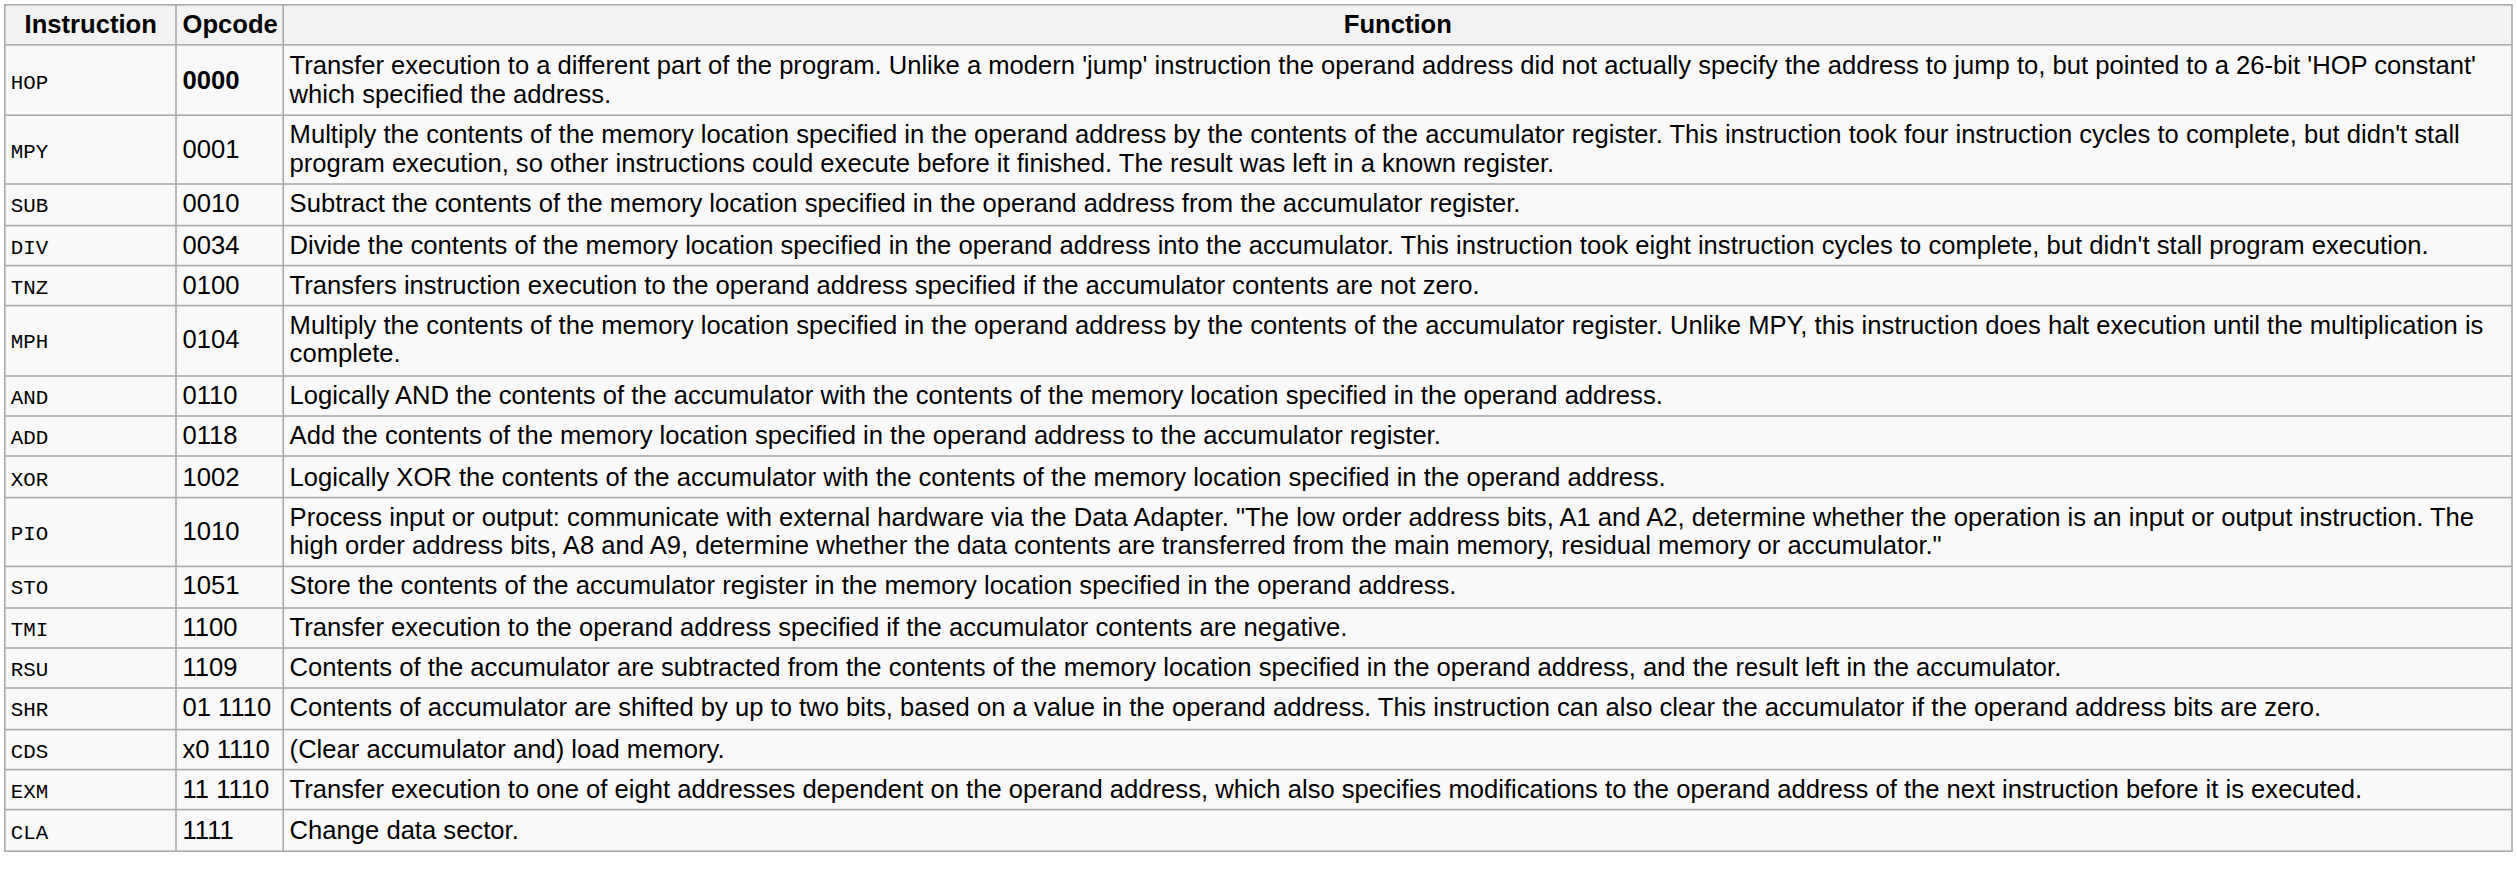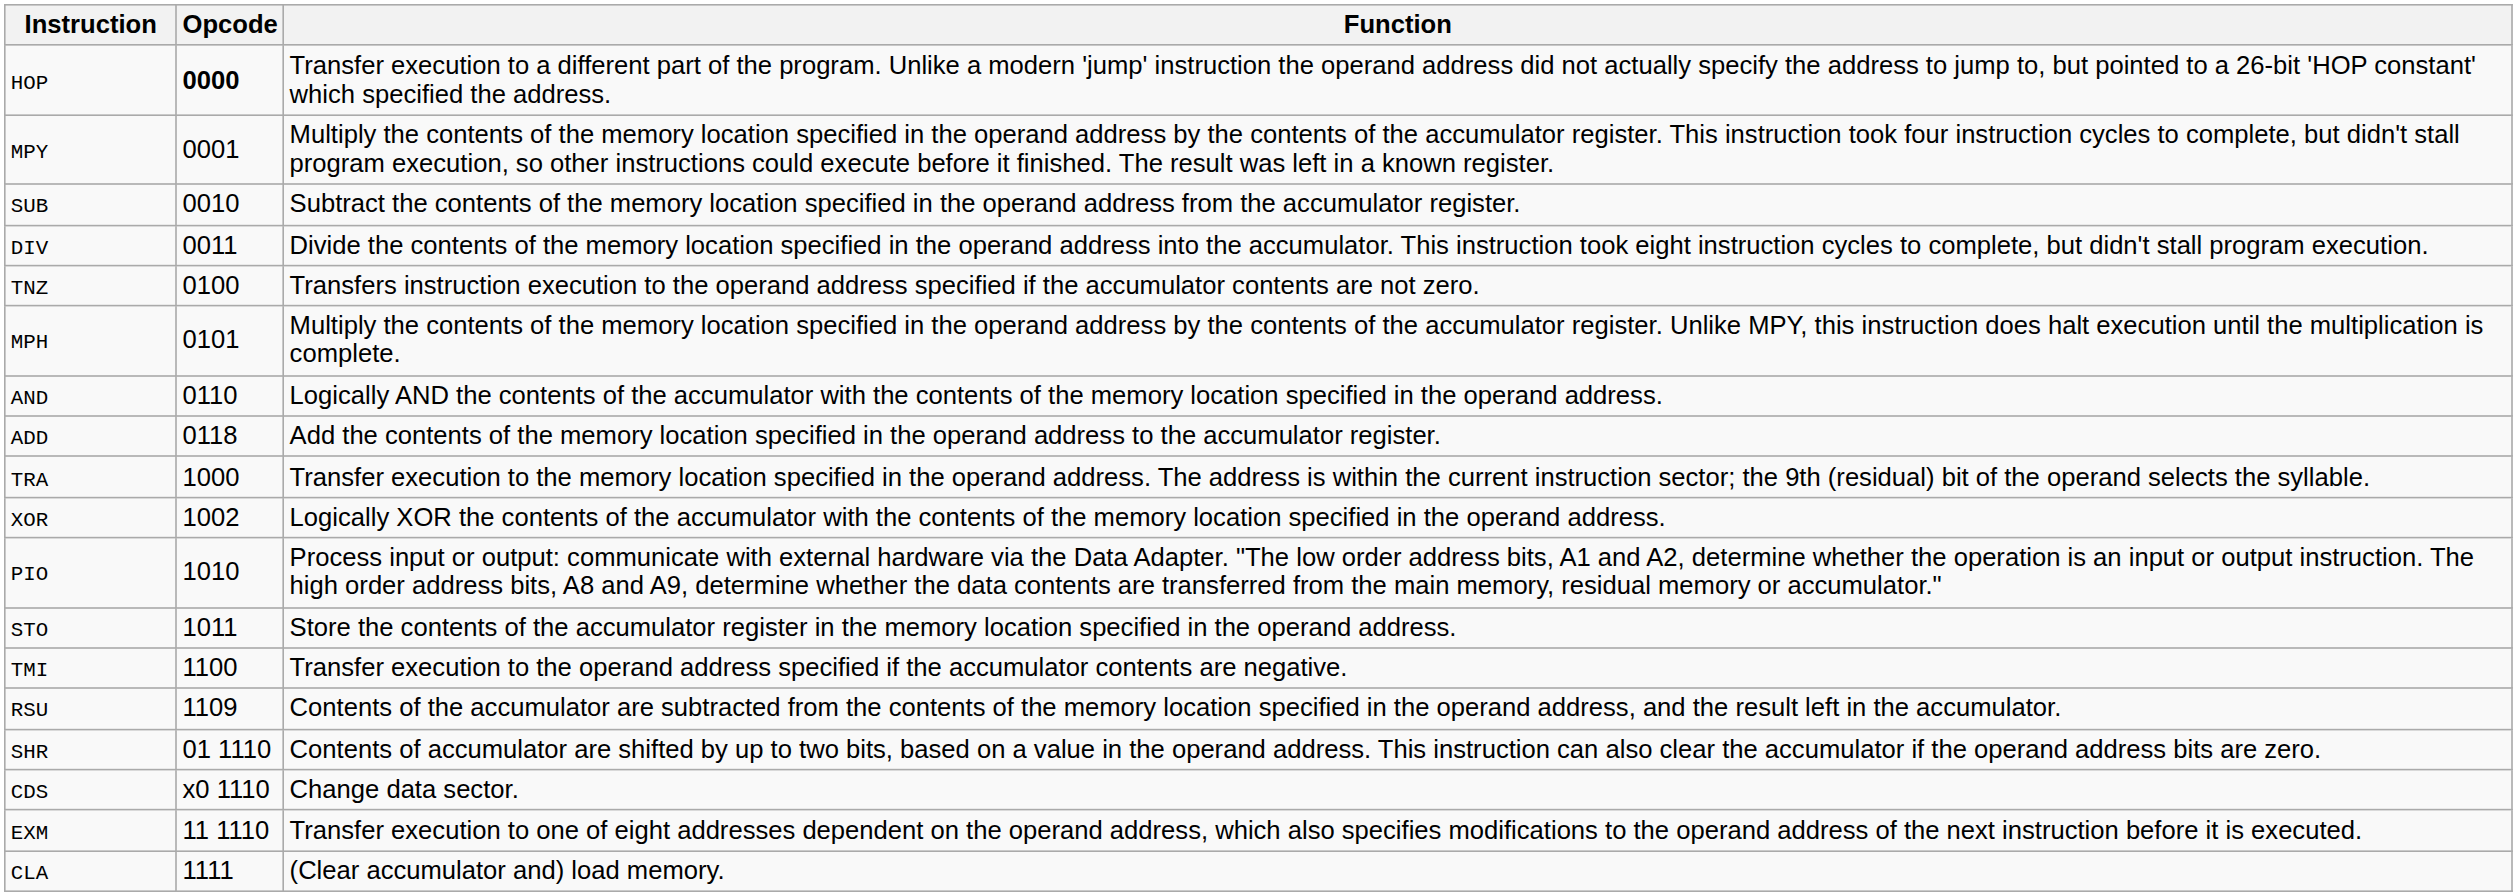 <table class="wikitable">
 <tr>
 <th width="100">Instruction</th>
 <th>Opcode</th>
 <th>Function</th>
 </tr>
 <tr>
 <td><code>HOP</code></td>
 <td><strong>0000</strong></td>
 <td>Transfer execution to a different part of the program. Unlike a modern 'jump' instruction the operand address did not actually specify the address to jump to, but pointed to a 26-bit 'HOP constant' which specified the address.</td>
 </tr>
 <tr>
 <td><code>MPY</code></td>
 <td>0001</td>
 <td>Multiply the contents of the memory location specified in the operand address by the contents of the accumulator register. This instruction took four instruction cycles to complete, but didn't stall program execution, so other instructions could execute before it finished.  The result was left in a known register.</td>
 </tr>
 <tr>
 <td><code>SUB</code></td>
 <td>0010</td>
 <td>Subtract the contents of the memory location specified in the operand address from the accumulator register.</td>
 </tr>
 <tr>
 <td><code>DIV</code></td>
-<td>0034</td>
+<td>0011</td>
 <td>Divide the contents of the memory location specified in the operand address into the accumulator. This instruction took eight instruction cycles to complete, but didn't stall program execution.</td>
 </tr>
 <tr>
 <td><code>TNZ</code></td>
 <td>0100</td>
 <td>Transfers instruction execution to the operand address specified if the accumulator contents are not zero.</td>
 </tr>
 <tr>
 <td><code>MPH</code></td>
-<td>0104</td>
+<td>0101</td>
 <td>Multiply the contents of the memory location specified in the operand address by the contents of the accumulator register. Unlike MPY, this instruction does halt execution until the multiplication is complete.</td>
 </tr>
 <tr>
 <td><code>AND</code></td>
 <td>0110</td>
 <td>Logically AND the contents of the accumulator with the contents of the memory location specified in the operand address.</td>
 </tr>
 <tr>
 <td><code>ADD</code></td>
 <td>0118</td>
 <td>Add the contents of the memory location specified in the operand address to the accumulator register.</td>
 </tr>
 <tr>
+<td><code>TRA</code></td>
+<td>1000</td>
+<td>Transfer execution to the memory location specified in the operand address.  The address is within the current instruction sector; the 9th (residual) bit of the operand selects the syllable.</td>
+</tr>
+<tr>
 <td><code>XOR</code></td>
 <td>1002</td>
 <td>Logically XOR the contents of the accumulator with the contents of the memory location specified in the operand address.</td>
 </tr>
 <tr>
 <td><code>PIO</code></td>
 <td>1010</td>
 <td>Process input or output: communicate with external hardware via the Data Adapter. "The low order address bits, A1 and A2, determine whether the operation is an input or output instruction. The high order address bits, A8 and A9, determine whether the data contents are transferred from the main memory, residual memory or accumulator."</td>
 </tr>
 <tr>
 <td><code>STO</code></td>
-<td>1051</td>
+<td>1011</td>
 <td>Store the contents of the accumulator register in the memory location specified in the operand address.</td>
 </tr>
 <tr>
 <td><code>TMI</code></td>
 <td>1100</td>
 <td>Transfer execution to the operand address specified if the accumulator contents are negative.</td>
 </tr>
 <tr>
 <td><code>RSU</code></td>
 <td>1109</td>
 <td>Contents of the accumulator are subtracted from the contents of the memory location specified in the operand address, and the result left in the accumulator.</td>
 </tr>
 <tr>
 <td><code>SHR</code></td>
 <td>01 1110</td>
 <td>Contents of accumulator are shifted by up to two bits, based on a value in the operand address. This instruction can also clear the accumulator if the operand address bits are zero.</td>
 </tr>
 <tr>
 <td><code>CDS</code></td>
 <td>x0 1110</td>
-<td>(Clear accumulator and) load memory.</td>
+<td>Change data sector.</td>
 </tr>
 <tr>
 <td><code>EXM</code></td>
 <td>11 1110</td>
 <td>Transfer execution to one of eight addresses dependent on the operand address, which also specifies modifications to the operand address of the next instruction before it is executed.</td>
 </tr>
 <tr>
 <td><code>CLA</code></td>
 <td>1111</td>
-<td>Change data sector.</td>
+<td>(Clear accumulator and) load memory.</td>
 </tr>
 </table>
